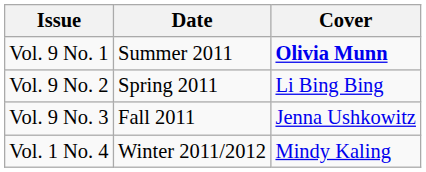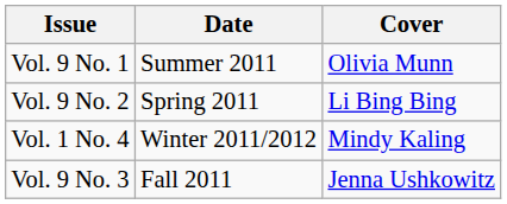 <table class="wikitable">
 <tr>
 <th>Issue</th>
 <th>Date</th>
 <th>Cover</th>
 </tr>
 <tr>
 <td>Vol. 9 No. 1</td>
 <td>Summer 2011</td>
-<td><strong><a href='#'>Olivia Munn</a></strong></td>
+<td><a href='#'>Olivia Munn</a></td>
 </tr>
 <tr>
 <td>Vol. 9 No. 2</td>
 <td>Spring 2011</td>
 <td><a href='#'>Li Bing Bing</a></td>
 </tr>
 <tr>
+<td>Vol. 1 No. 4</td>
+<td>Winter 2011/2012</td>
+<td><a href='#'>Mindy Kaling</a></td>
+</tr>
+<tr>
 <td>Vol. 9 No. 3</td>
 <td>Fall 2011</td>
 <td><a href='#'>Jenna Ushkowitz</a></td>
 </tr>
-<tr>
-<td>Vol. 1 No. 4</td>
-<td>Winter 2011/2012</td>
-<td><a href='#'>Mindy Kaling</a></td>
-</tr>
 </table>
